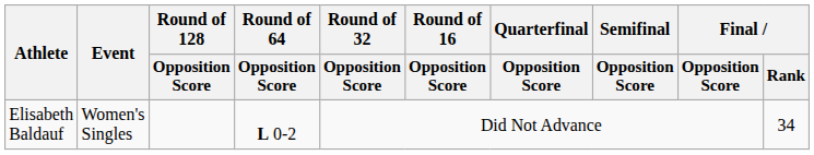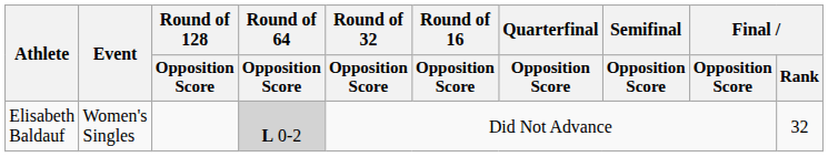 <table class="wikitable" style="font-size:90%">
 <tr>
 <th rowspan=2>Athlete</th>
 <th rowspan=2>Event</th>
 <th>Round of 128</th>
 <th>Round of 64</th>
 <th>Round of 32</th>
 <th>Round of 16</th>
 <th>Quarterfinal</th>
 <th>Semifinal</th>
 <th colspan=2>Final / </th>
 </tr>
 <tr style="font-size:95%">
 <th>Opposition<br>Score</th>
 <th>Opposition<br>Score</th>
 <th>Opposition<br>Score</th>
 <th>Opposition<br>Score</th>
 <th>Opposition<br>Score</th>
 <th>Opposition<br>Score</th>
 <th>Opposition<br>Score</th>
 <th>Rank</th>
 </tr>
 <tr align=center>
 <td align=left>Elisabeth Baldauf</td>
 <td align=left rowspan=2>Women's Singles</td>
 <td></td>
-<td><br><strong>L</strong> 0-2</td>
+<td style="background: lightgrey;"><br><strong>L</strong> 0-2</td>
 <td colspan=5>Did Not Advance</td>
-<td>34</td>
+<td>32</td>
 </tr>
 </table>
